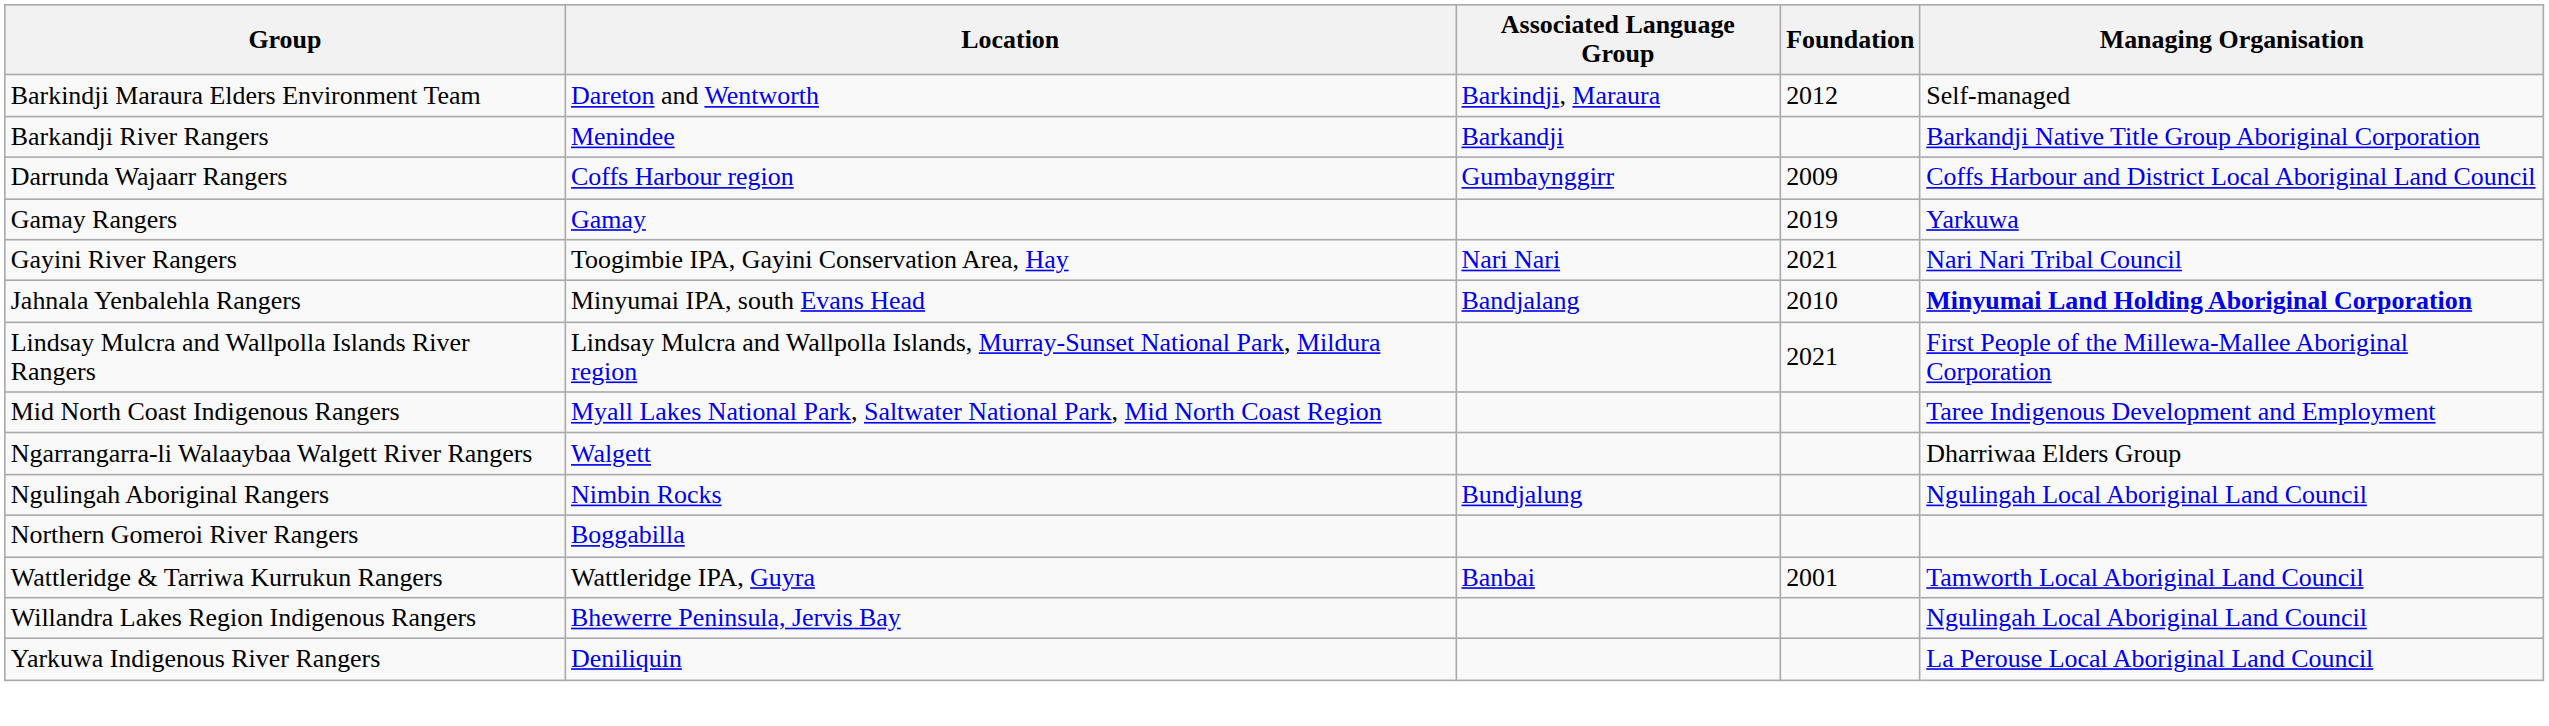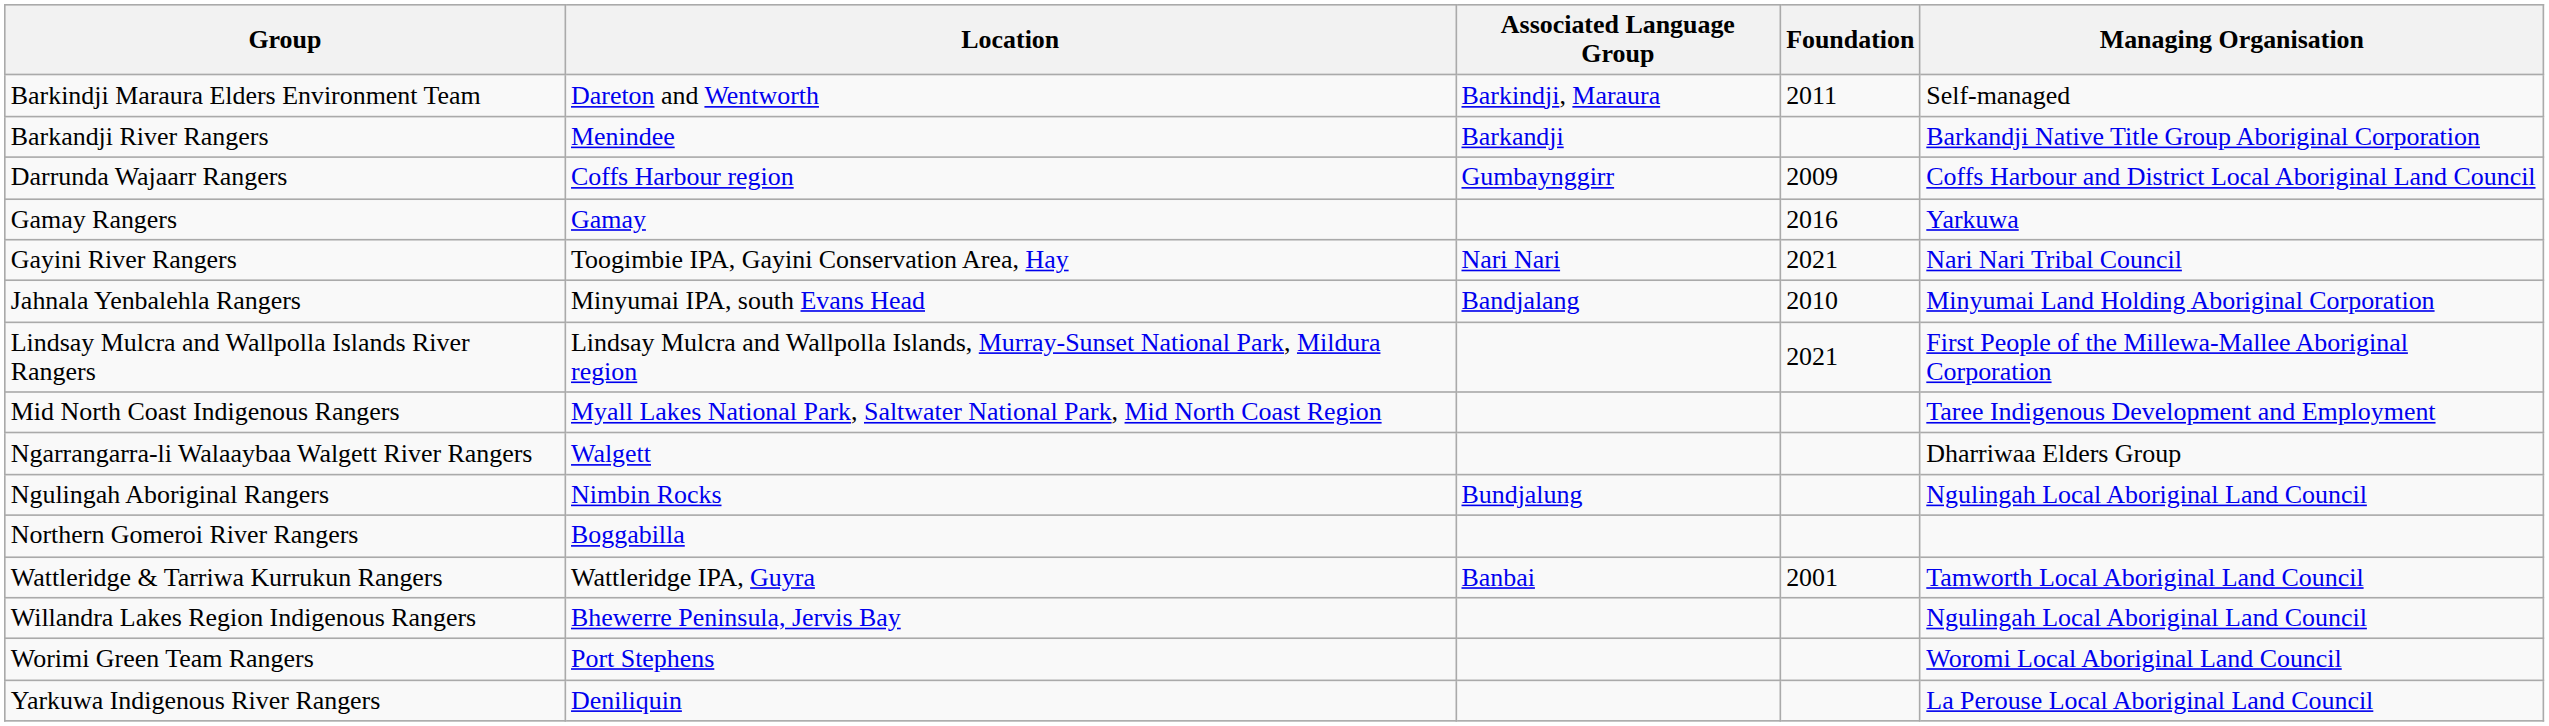 <table class="wikitable">
 <tr>
 <th>Group</th>
 <th>Location</th>
 <th>Associated Language Group</th>
 <th>Foundation</th>
 <th>Managing Organisation</th>
 </tr>
 <tr>
 <td>Barkindji Maraura Elders Environment Team</td>
 <td><a href='#'>Dareton</a> and <a href='#'>Wentworth</a></td>
 <td><a href='#'>Barkindji</a>, <a href='#'>Maraura</a></td>
-<td>2012</td>
+<td>2011</td>
 <td>Self-managed</td>
 </tr>
 <tr>
 <td>Barkandji River Rangers</td>
 <td><a href='#'>Menindee</a></td>
 <td><a href='#'>Barkandji</a></td>
 <td></td>
 <td><a href='#'>Barkandji Native Title Group Aboriginal Corporation</a></td>
 </tr>
 <tr>
 <td>Darrunda Wajaarr Rangers</td>
 <td><a href='#'>Coffs Harbour region</a></td>
 <td><a href='#'>Gumbaynggirr</a></td>
 <td>2009</td>
 <td><a href='#'>Coffs Harbour and District Local Aboriginal Land Council</a></td>
 </tr>
 <tr>
 <td>Gamay Rangers</td>
 <td><a href='#'>Gamay</a></td>
 <td></td>
-<td>2019</td>
+<td>2016</td>
 <td><a href='#'>Yarkuwa</a></td>
 </tr>
 <tr>
 <td>Gayini River Rangers</td>
 <td>Toogimbie IPA, Gayini Conservation Area, <a href='#'>Hay</a></td>
 <td><a href='#'>Nari Nari</a></td>
 <td>2021</td>
 <td><a href='#'>Nari Nari Tribal Council</a></td>
 </tr>
 <tr>
 <td>Jahnala Yenbalehla Rangers</td>
 <td>Minyumai IPA, south <a href='#'>Evans Head</a></td>
 <td><a href='#'>Bandjalang</a></td>
 <td>2010</td>
-<td><strong><a href='#'>Minyumai Land Holding Aboriginal Corporation</a></strong></td>
+<td><a href='#'>Minyumai Land Holding Aboriginal Corporation</a></td>
 </tr>
 <tr>
 <td>Lindsay Mulcra and Wallpolla Islands River Rangers</td>
 <td>Lindsay Mulcra and Wallpolla Islands, <a href='#'>Murray-Sunset National Park</a>, <a href='#'>Mildura region</a></td>
 <td></td>
 <td>2021</td>
 <td><a href='#'>First People of the Millewa-Mallee Aboriginal Corporation</a></td>
 </tr>
 <tr>
 <td>Mid North Coast Indigenous Rangers</td>
 <td><a href='#'>Myall Lakes National Park</a>, <a href='#'>Saltwater National Park</a>, <a href='#'>Mid North Coast Region</a></td>
 <td></td>
 <td></td>
 <td><a href='#'>Taree Indigenous Development and Employment</a></td>
 </tr>
 <tr>
 <td>Ngarrangarra-li Walaaybaa Walgett River Rangers</td>
 <td><a href='#'>Walgett</a></td>
 <td></td>
 <td></td>
 <td>Dharriwaa Elders Group</td>
 </tr>
 <tr>
 <td>Ngulingah Aboriginal Rangers</td>
 <td><a href='#'>Nimbin Rocks</a></td>
 <td><a href='#'>Bundjalung</a></td>
 <td></td>
 <td><a href='#'>Ngulingah Local Aboriginal Land Council</a></td>
 </tr>
 <tr>
 <td>Northern Gomeroi River Rangers</td>
 <td><a href='#'>Boggabilla</a></td>
 <td></td>
 <td></td>
 <td></td>
 </tr>
 <tr>
 <td>Wattleridge & Tarriwa Kurrukun Rangers</td>
 <td>Wattleridge IPA, <a href='#'>Guyra</a></td>
 <td><a href='#'>Banbai</a></td>
 <td>2001</td>
 <td><a href='#'>Tamworth Local Aboriginal Land Council</a></td>
 </tr>
 <tr>
 <td>Willandra Lakes Region Indigenous Rangers</td>
 <td><a href='#'>Bhewerre Peninsula, Jervis Bay</a></td>
 <td></td>
 <td></td>
 <td><a href='#'>Ngulingah Local Aboriginal Land Council</a></td>
 </tr>
 <tr>
+<td>Worimi Green Team Rangers</td>
+<td><a href='#'>Port Stephens</a></td>
+<td></td>
+<td></td>
+<td><a href='#'>Woromi Local Aboriginal Land Council</a></td>
+</tr>
+<tr>
 <td>Yarkuwa Indigenous River Rangers</td>
 <td><a href='#'>Deniliquin</a></td>
 <td></td>
 <td></td>
 <td><a href='#'>La Perouse Local Aboriginal Land Council</a></td>
 </tr>
 </table>
